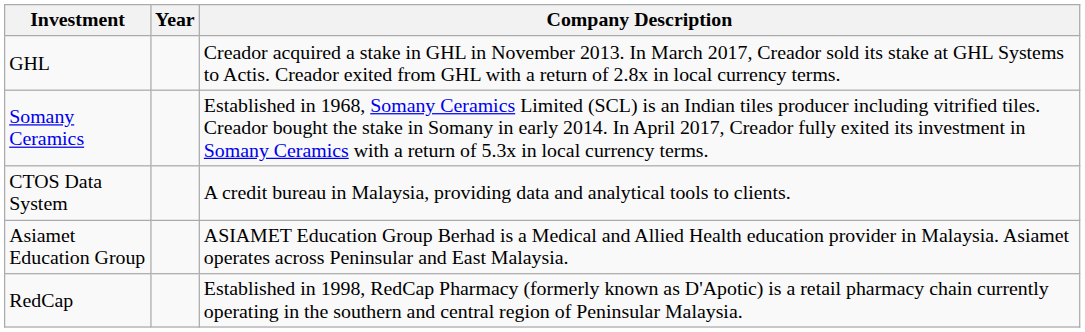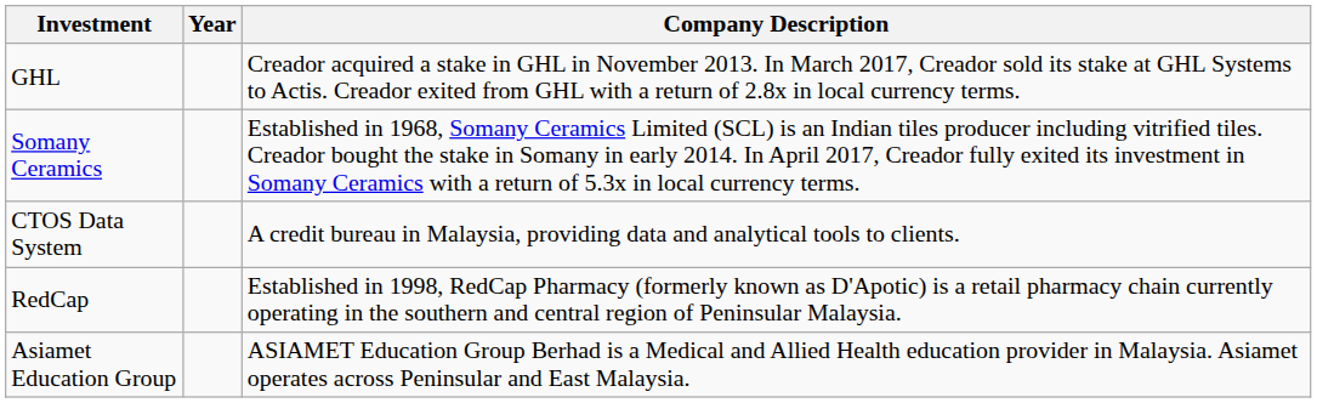 <table class="wikitable">
 <tr>
 <th>Investment</th>
 <th>Year</th>
 <th>Company Description</th>
 </tr>
 <tr>
 <td GHL Systems>GHL</td>
 <td></td>
 <td>Creador acquired a stake in GHL in November 2013. In March 2017, Creador sold its stake at GHL Systems to Actis. Creador exited from GHL with a return of 2.8x in local currency terms.</td>
 </tr>
 <tr>
 <td><a href='#'>Somany Ceramics</a></td>
 <td></td>
 <td>Established in 1968, <a href='#'>Somany Ceramics</a> Limited (SCL) is an Indian tiles producer including vitrified tiles. Creador bought the stake in Somany in early 2014. In April 2017, Creador fully exited its investment in <a href='#'>Somany Ceramics</a> with a return of 5.3x in local currency terms.</td>
 </tr>
 <tr>
 <td>CTOS Data System</td>
 <td></td>
 <td>A credit bureau in Malaysia, providing data and analytical tools to clients.</td>
 </tr>
 <tr>
+<td>RedCap</td>
+<td></td>
+<td>Established in 1998, RedCap Pharmacy (formerly known as D'Apotic) is a retail pharmacy chain currently operating in the southern and central region of Peninsular Malaysia.</td>
+</tr>
+<tr>
 <td>Asiamet Education Group</td>
 <td></td>
 <td>ASIAMET Education Group Berhad is a Medical and Allied Health education provider in Malaysia. Asiamet operates across Peninsular and East Malaysia.</td>
 </tr>
-<tr>
-<td>RedCap</td>
-<td></td>
-<td>Established in 1998, RedCap Pharmacy (formerly known as D'Apotic) is a retail pharmacy chain currently operating in the southern and central region of Peninsular Malaysia.</td>
-</tr>
 </table>
